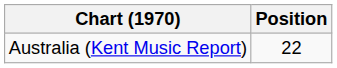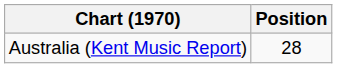 <table class="wikitable">
 <tr>
 <th>Chart (1970)</th>
 <th>Position</th>
 </tr>
 <tr>
 <td>Australia (<a href='#'>Kent Music Report</a>)</td>
-<td align="center">22</td>
+<td align="center">28</td>
 </tr>
 </table>
